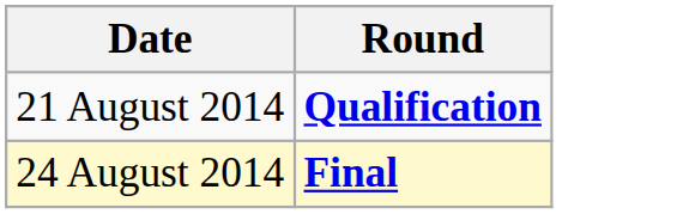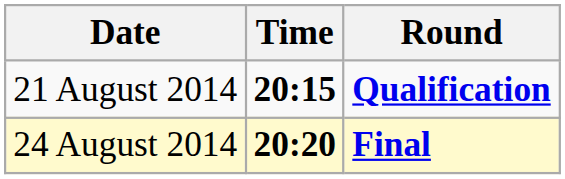 <table class="wikitable">
 <tr>
 <th>Date</th>
+<th>Time</th>
 <th>Round</th>
 </tr>
 <tr>
 <td>21 August 2014</td>
+<td><strong>20:15</strong></td>
 <td><strong><a href='#'>Qualification</a></strong></td>
 </tr>
 <tr style=background:lemonchiffon>
 <td>24 August 2014</td>
+<td><strong>20:20</strong></td>
 <td><strong><a href='#'>Final</a></strong></td>
 </tr>
 </table>
